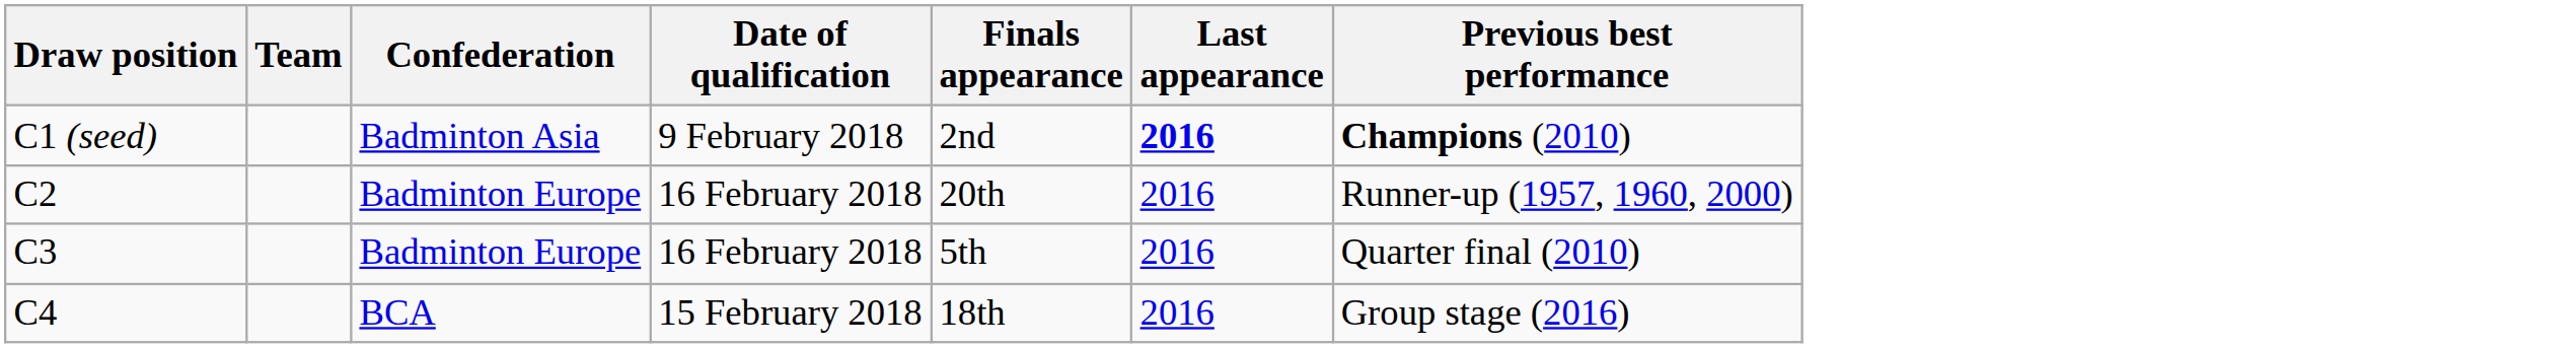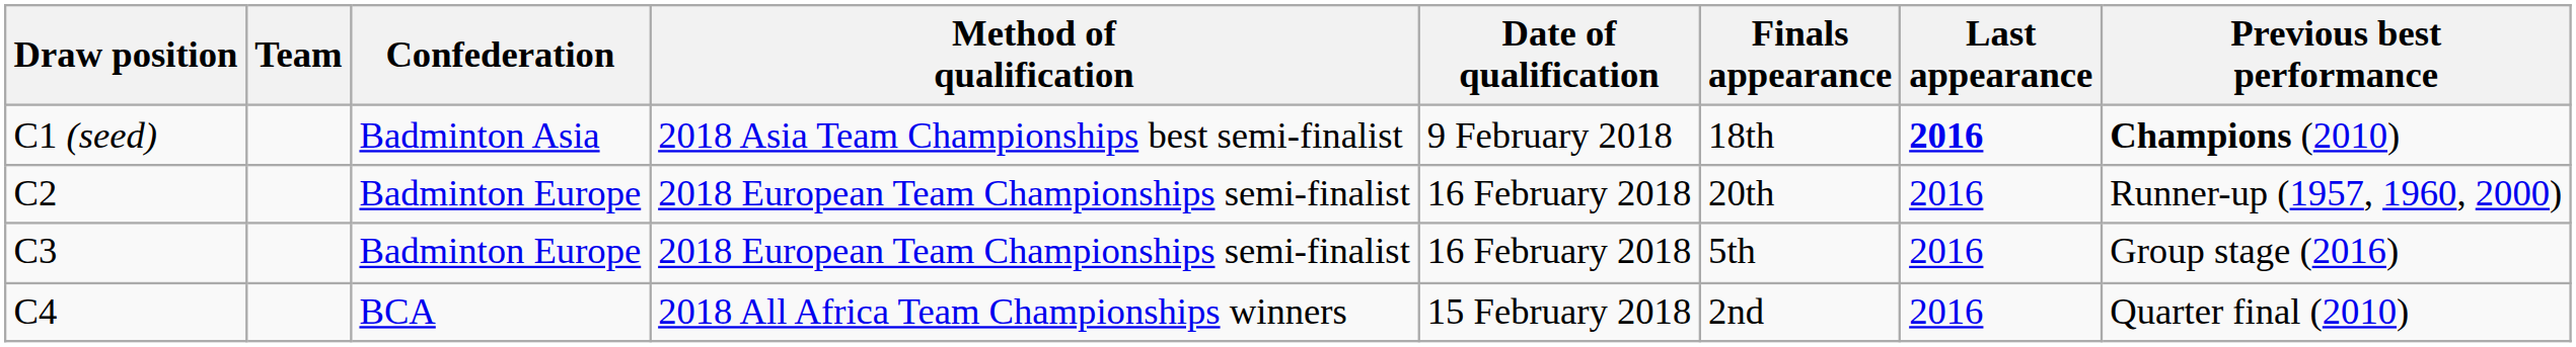 <table class="wikitable sortable">
 <tr>
 <th>Draw position</th>
 <th>Team</th>
 <th>Confederation</th>
+<th>Method of<br>qualification</th>
 <th>Date of<br>qualification</th>
 <th>Finals<br>appearance</th>
 <th>Last<br>appearance</th>
 <th>Previous best<br>performance</th>
 </tr>
 <tr>
 <td>C1 <em>(seed)</em></td>
 <td style=white-space:nowrap></td>
 <td><a href='#'>Badminton Asia</a></td>
+<td><a href='#'>2018 Asia Team Championships</a> best semi-finalist</td>
 <td>9 February 2018</td>
-<td>2nd</td>
+<td>18th</td>
 <td><strong><a href='#'>2016</a></strong></td>
 <td><strong>Champions</strong> (<a href='#'>2010</a>)</td>
 </tr>
 <tr>
 <td>C2</td>
 <td style=white-space:nowrap></td>
 <td><a href='#'>Badminton Europe</a></td>
+<td><a href='#'>2018 European Team Championships</a> semi-finalist</td>
 <td>16 February 2018</td>
 <td>20th</td>
 <td><a href='#'>2016</a></td>
 <td>Runner-up (<a href='#'>1957</a>, <a href='#'>1960</a>, <a href='#'>2000</a>)</td>
 </tr>
 <tr>
 <td>C3</td>
 <td style=white-space:nowrap></td>
 <td><a href='#'>Badminton Europe</a></td>
+<td><a href='#'>2018 European Team Championships</a> semi-finalist</td>
 <td>16 February 2018</td>
 <td>5th</td>
 <td><a href='#'>2016</a></td>
-<td>Quarter final (<a href='#'>2010</a>)</td>
+<td>Group stage (<a href='#'>2016</a>)</td>
 </tr>
 <tr>
 <td>C4</td>
 <td style=white-space:nowrap></td>
 <td><a href='#'>BCA</a></td>
+<td><a href='#'>2018 All Africa Team Championships</a> winners</td>
 <td>15 February 2018</td>
-<td>18th</td>
+<td>2nd</td>
 <td><a href='#'>2016</a></td>
-<td>Group stage (<a href='#'>2016</a>)</td>
+<td>Quarter final (<a href='#'>2010</a>)</td>
 </tr>
 </table>
